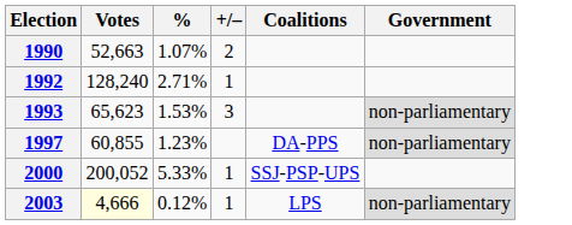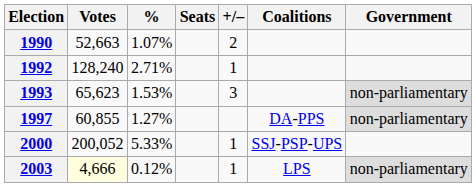 <table class="wikitable sortable" style="text-align:center">
 <tr>
 <th>Election</th>
 <th>Votes</th>
 <th>%</th>
+<th>Seats</th>
 <th>+/–</th>
 <th>Coalitions</th>
 <th>Government</th>
 </tr>
 <tr>
 <th><a href='#'>1990</a></th>
 <td>52,663</td>
 <td>1.07%</td>
+<td></td>
 <td> 2</td>
 <td></td>
 <td></td>
 </tr>
 <tr>
 <th><a href='#'>1992</a></th>
 <td>128,240</td>
 <td>2.71%</td>
+<td></td>
 <td> 1</td>
 <td></td>
 <td></td>
 </tr>
 <tr>
 <th><a href='#'>1993</a></th>
 <td>65,623</td>
 <td>1.53%</td>
+<td></td>
 <td> 3</td>
 <td></td>
 <td style="background:#ddd;">non-parliamentary</td>
 </tr>
 <tr>
 <th><a href='#'>1997</a></th>
 <td>60,855</td>
-<td>1.23%</td>
+<td>1.27%</td>
+<td></td>
 <td></td>
 <td><a href='#'>DA</a>-<a href='#'>PPS</a></td>
 <td style="background:#ddd;">non-parliamentary</td>
 </tr>
 <tr>
 <th><a href='#'>2000</a></th>
 <td>200,052</td>
 <td>5.33%</td>
+<td></td>
 <td> 1</td>
 <td><a href='#'>SSJ</a>-<a href='#'>PSP</a>-<a href='#'>UPS</a></td>
 <td></td>
 </tr>
 <tr>
 <th><a href='#'>2003</a></th>
 <td style="background: lightyellow;">4,666</td>
 <td>0.12%</td>
+<td></td>
 <td> 1</td>
 <td><a href='#'>LPS</a></td>
 <td style="background:#ddd;">non-parliamentary</td>
 </tr>
 </table>
